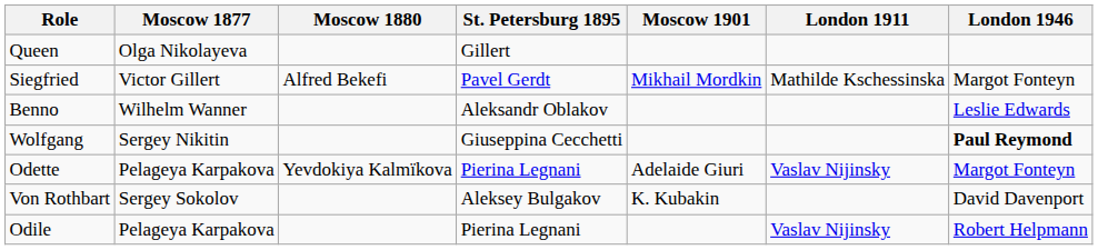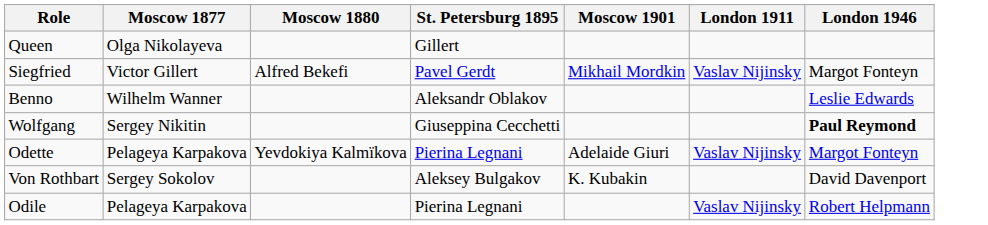 <table class="wikitable">
 <tr>
 <th>Role</th>
 <th>Moscow 1877</th>
 <th>Moscow 1880</th>
 <th>St. Petersburg 1895</th>
 <th>Moscow 1901</th>
 <th>London 1911</th>
 <th>London 1946</th>
 </tr>
 <tr>
 <td>Queen</td>
 <td>Olga Nikolayeva</td>
 <td></td>
 <td>Gillert</td>
 <td></td>
 <td></td>
 <td></td>
 </tr>
 <tr>
 <td>Siegfried</td>
 <td>Victor Gillert</td>
 <td>Alfred Bekefi</td>
 <td><a href='#'>Pavel Gerdt</a></td>
 <td><a href='#'>Mikhail Mordkin</a></td>
-<td>Mathilde Kschessinska</td>
+<td><a href='#'>Vaslav Nijinsky</a></td>
 <td>Margot Fonteyn</td>
 </tr>
 <tr>
 <td>Benno</td>
 <td>Wilhelm Wanner</td>
 <td></td>
 <td>Aleksandr Oblakov</td>
 <td></td>
 <td></td>
 <td><a href='#'>Leslie Edwards</a></td>
 </tr>
 <tr>
 <td>Wolfgang</td>
 <td>Sergey Nikitin</td>
 <td></td>
 <td>Giuseppina Cecchetti</td>
 <td></td>
 <td></td>
 <td><strong>Paul Reymond</strong></td>
 </tr>
 <tr>
 <td>Odette</td>
 <td>Pelageya Karpakova</td>
 <td>Yevdokiya Kalmїkova</td>
 <td><a href='#'>Pierina Legnani</a></td>
 <td>Adelaide Giuri</td>
 <td><a href='#'>Vaslav Nijinsky</a></td>
 <td><a href='#'>Margot Fonteyn</a></td>
 </tr>
 <tr>
 <td>Von Rothbart</td>
 <td>Sergey Sokolov</td>
 <td></td>
 <td>Aleksey Bulgakov</td>
 <td>K. Kubakin</td>
 <td></td>
 <td>David Davenport</td>
 </tr>
 <tr>
 <td>Odile</td>
 <td>Pelageya Karpakova</td>
 <td></td>
 <td>Pierina Legnani</td>
 <td></td>
 <td><a href='#'>Vaslav Nijinsky</a></td>
 <td><a href='#'>Robert Helpmann</a></td>
 </tr>
 </table>
